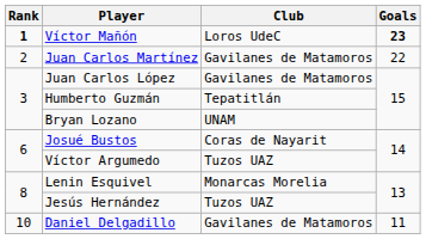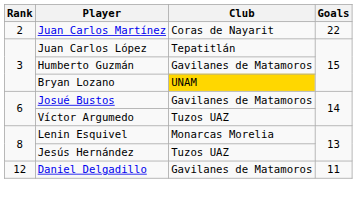 <table class="wikitable">
 <tr>
 <th>Rank</th>
 <th>Player</th>
 <th>Club</th>
 <th>Goals</th>
 </tr>
 <tr>
-<td align=center rowspan=1><strong>1</strong></td>
-<td> <a href='#'>Víctor Mañón</a></td>
-<td>Loros UdeC</td>
-<td align=center rowspan=1><strong>23</strong></td>
-</tr>
-<tr>
 <td align=center rowspan=1>2</td>
 <td> <a href='#'>Juan Carlos Martínez</a></td>
-<td>Gavilanes de Matamoros</td>
+<td>Coras de Nayarit</td>
 <td align=center rowspan=1>22</td>
 </tr>
 <tr>
 <td align=center rowspan=3>3</td>
 <td> Juan Carlos López</td>
-<td>Gavilanes de Matamoros</td>
+<td>Tepatitlán</td>
 <td align=center rowspan=3>15</td>
 </tr>
 <tr>
 <td> Humberto Guzmán</td>
-<td>Tepatitlán</td>
+<td>Gavilanes de Matamoros</td>
 </tr>
 <tr>
 <td> Bryan Lozano</td>
-<td>UNAM</td>
+<td style="background: gold;">UNAM</td>
 </tr>
 <tr>
 <td align=center rowspan=2>6</td>
 <td> <a href='#'>Josué Bustos</a></td>
-<td>Coras de Nayarit</td>
+<td>Gavilanes de Matamoros</td>
 <td align=center rowspan=2>14</td>
 </tr>
 <tr>
 <td> Víctor Argumedo</td>
 <td>Tuzos UAZ</td>
 </tr>
 <tr>
 <td align=center rowspan=2>8</td>
 <td> Lenin Esquivel</td>
 <td>Monarcas Morelia</td>
 <td align=center rowspan=2>13</td>
 </tr>
 <tr>
 <td> Jesús Hernández</td>
 <td>Tuzos UAZ</td>
 </tr>
 <tr>
-<td align=center rowspan=1>10</td>
+<td align=center rowspan=1>12</td>
 <td> <a href='#'>Daniel Delgadillo</a></td>
 <td>Gavilanes de Matamoros</td>
 <td align=center rowspan=1>11</td>
 </tr>
 </table>
